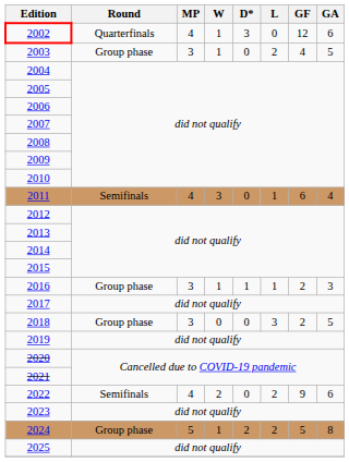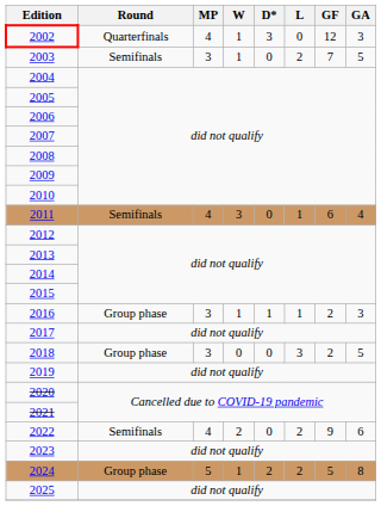 <table class="wikitable" style="text-align:center; width:30em;">
 <tr>
 <th>Edition</th>
 <th>Round</th>
 <th style="width:2em;">MP</th>
 <th style="width:2em;">W</th>
 <th style="width:2em;">D*</th>
 <th style="width:2em;">L</th>
 <th style="width:2em;">GF</th>
 <th style="width:2em;">GA</th>
 </tr>
 <tr>
 <td style="border:3px solid red;"> <a href='#'>2002</a></td>
 <td>Quarterfinals</td>
 <td>4</td>
 <td>1</td>
 <td>3</td>
 <td>0</td>
 <td>12</td>
-<td>6</td>
+<td>3</td>
 </tr>
 <tr>
 <td> <a href='#'>2003</a></td>
-<td>Group phase</td>
+<td>Semifinals</td>
 <td>3</td>
 <td>1</td>
 <td>0</td>
 <td>2</td>
-<td>4</td>
+<td>7</td>
 <td>5</td>
 </tr>
 <tr>
 <td> <a href='#'>2004</a></td>
 <td colspan=7 rowspan=7><em>did not qualify</em></td>
 </tr>
 <tr>
 <td> <a href='#'>2005</a></td>
 </tr>
 <tr>
 <td> <a href='#'>2006</a></td>
 </tr>
 <tr>
 <td> <a href='#'>2007</a></td>
 </tr>
 <tr>
 <td> <a href='#'>2008</a></td>
 </tr>
 <tr>
 <td> <a href='#'>2009</a></td>
 </tr>
 <tr>
 <td> <a href='#'>2010</a></td>
 </tr>
 <tr bgcolor="#cc9966">
 <td> <a href='#'>2011</a></td>
 <td>Semifinals</td>
 <td>4</td>
 <td>3</td>
 <td>0</td>
 <td>1</td>
 <td>6</td>
 <td>4</td>
 </tr>
 <tr>
 <td> <a href='#'>2012</a></td>
 <td colspan=7 rowspan=4><em>did not qualify</em></td>
 </tr>
 <tr>
 <td> <a href='#'>2013</a></td>
 </tr>
 <tr>
 <td> <a href='#'>2014</a></td>
 </tr>
 <tr>
 <td> <a href='#'>2015</a></td>
 </tr>
 <tr>
 <td> <a href='#'>2016</a></td>
 <td>Group phase</td>
 <td>3</td>
 <td>1</td>
 <td>1</td>
 <td>1</td>
 <td>2</td>
 <td>3</td>
 </tr>
 <tr>
 <td> <a href='#'>2017</a></td>
 <td colspan=7><em>did not qualify</em></td>
 </tr>
 <tr>
 <td> <a href='#'>2018</a></td>
 <td>Group phase</td>
 <td>3</td>
 <td>0</td>
 <td>0</td>
 <td>3</td>
 <td>2</td>
 <td>5</td>
 </tr>
 <tr>
 <td> <a href='#'>2019</a></td>
 <td colspan=7><em>did not qualify</em></td>
 </tr>
 <tr>
 <td> <s><a href='#'>2020</a></s></td>
 <td rowspan=2 colspan=8><em>Cancelled due to <a href='#'>COVID-19 pandemic</a></em></td>
 </tr>
 <tr>
 <td> <s><a href='#'>2021</a></s></td>
 </tr>
 <tr>
 <td> <a href='#'>2022</a></td>
 <td>Semifinals</td>
 <td>4</td>
 <td>2</td>
 <td>0</td>
 <td>2</td>
 <td>9</td>
 <td>6</td>
 </tr>
 <tr>
 <td> <a href='#'>2023</a></td>
 <td colspan=7><em>did not qualify</em></td>
 </tr>
 <tr bgcolor="#cc9966">
 <td> <a href='#'>2024</a></td>
 <td>Group phase</td>
 <td>5</td>
 <td>1</td>
 <td>2</td>
 <td>2</td>
 <td>5</td>
 <td>8</td>
 </tr>
 <tr>
 <td> <a href='#'>2025</a></td>
 <td colspan=7><em>did not qualify</em></td>
 </tr>
 <tr>
 </tr>
 </table>
